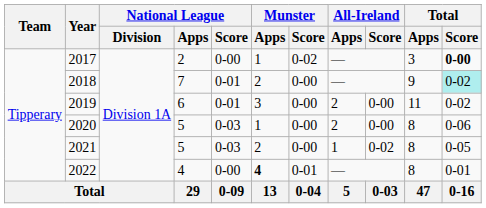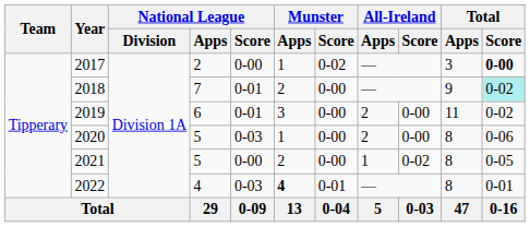 <table class="wikitable">
 <tr>
 <th rowspan="2">Team</th>
 <th rowspan="2">Year</th>
 <th colspan="3"><a href='#'>National League</a></th>
 <th colspan="2"><a href='#'>Munster</a></th>
 <th colspan="2"><a href='#'>All-Ireland</a></th>
 <th colspan="2">Total</th>
 </tr>
 <tr>
 <th>Division</th>
 <th>Apps</th>
 <th>Score</th>
 <th>Apps</th>
 <th>Score</th>
 <th>Apps</th>
 <th>Score</th>
 <th>Apps</th>
 <th>Score</th>
 </tr>
 <tr>
 <td rowspan="6"><a href='#'>Tipperary</a></td>
 <td>2017</td>
 <td rowspan="6"><a href='#'>Division 1A</a></td>
 <td>2</td>
 <td>0-00</td>
 <td>1</td>
 <td>0-02</td>
 <td colspan="2">—</td>
 <td>3</td>
 <td><strong>0-00</strong></td>
 </tr>
 <tr>
 <td>2018</td>
 <td>7</td>
 <td>0-01</td>
 <td>2</td>
 <td>0-00</td>
 <td colspan="2">—</td>
 <td>9</td>
 <td style="background: paleturquoise;">0-02</td>
 </tr>
 <tr>
 <td>2019</td>
 <td>6</td>
 <td>0-01</td>
 <td>3</td>
 <td>0-00</td>
 <td>2</td>
 <td>0-00</td>
 <td>11</td>
 <td>0-02</td>
 </tr>
 <tr>
 <td>2020</td>
 <td>5</td>
 <td>0-03</td>
 <td>1</td>
 <td>0-00</td>
 <td>2</td>
 <td>0-00</td>
 <td>8</td>
 <td>0-06</td>
 </tr>
 <tr>
 <td>2021</td>
 <td>5</td>
-<td>0-03</td>
+<td>0-00</td>
 <td>2</td>
 <td>0-00</td>
 <td>1</td>
 <td>0-02</td>
 <td>8</td>
 <td>0-05</td>
 </tr>
 <tr>
 <td>2022</td>
 <td>4</td>
-<td>0-00</td>
+<td>0-03</td>
 <td><strong>4</strong></td>
 <td>0-01</td>
 <td colspan="2">—</td>
 <td>8</td>
 <td>0-01</td>
 </tr>
 <tr>
 <th colspan="3">Total</th>
 <th>29</th>
 <th>0-09</th>
 <th>13</th>
 <th>0-04</th>
 <th>5</th>
 <th>0-03</th>
 <th>47</th>
 <th>0-16</th>
 </tr>
 </table>
